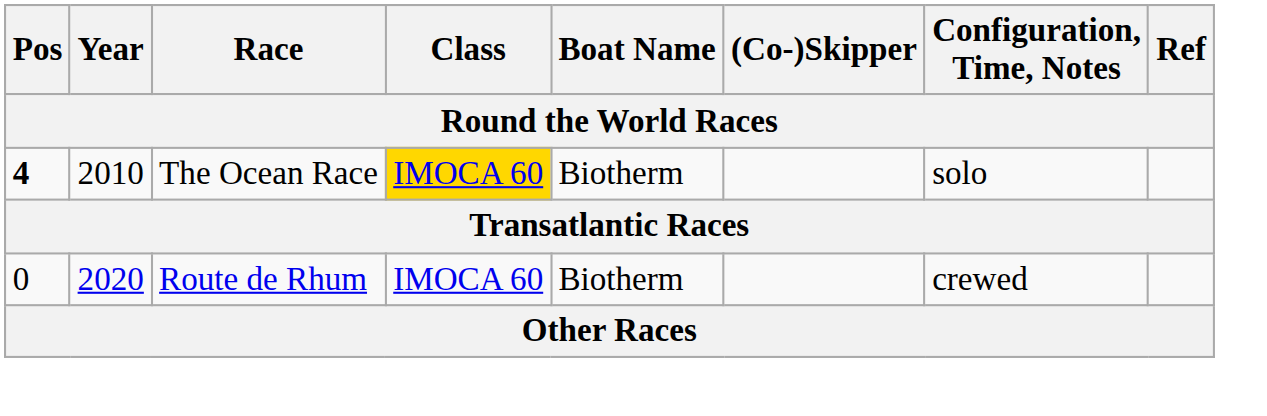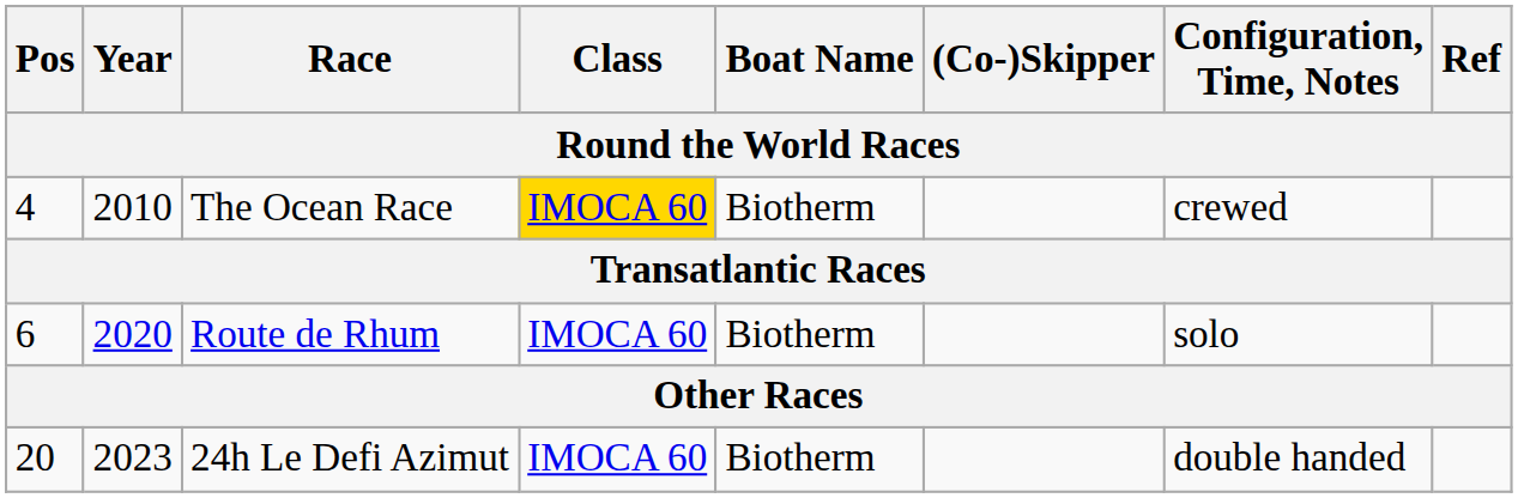 <table class="wikitable sortable">
 <tr>
 <th>Pos</th>
 <th>Year</th>
 <th>Race</th>
 <th>Class</th>
 <th>Boat Name</th>
 <th>(Co-)Skipper</th>
 <th>Configuration,<br>Time, Notes</th>
 <th>Ref</th>
 </tr>
 <tr>
 <th colspan="8"><strong>Round the World Races</strong></th>
 </tr>
 <tr>
-<td><strong>4</strong></td>
+<td>4</td>
 <td>2010</td>
 <td>The Ocean Race</td>
 <td style="background: gold;"><a href='#'>IMOCA 60</a></td>
+<td>Biotherm</td>
+<td></td>
+<td>crewed</td>
+<td></td>
+</tr>
+<tr>
+<th colspan="8"><strong>Transatlantic Races</strong></th>
+</tr>
+<tr>
+<td>6</td>
+<td><a href='#'>2020</a></td>
+<td><a href='#'>Route de Rhum</a></td>
+<td><a href='#'>IMOCA 60</a></td>
 <td>Biotherm</td>
 <td></td>
 <td>solo</td>
 <td></td>
 </tr>
 <tr>
-<th colspan="8"><strong>Transatlantic Races</strong></th>
+<th colspan="8"><strong>Other Races</strong></th>
 </tr>
 <tr>
-<td>0</td>
-<td><a href='#'>2020</a></td>
-<td><a href='#'>Route de Rhum</a></td>
+<td>20</td>
+<td>2023</td>
+<td>24h Le Defi Azimut</td>
 <td><a href='#'>IMOCA 60</a></td>
 <td>Biotherm</td>
-<td></td>
-<td>crewed</td>
+<td><br></td>
+<td>double handed</td>
 <td></td>
 </tr>
-<tr>
-<th colspan="8"><strong>Other Races</strong></th>
-</tr>
 </table>
